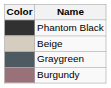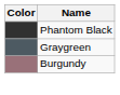 <table class="wikitable">
 <tr>
 <th>Color</th>
 <th>Name</th>
 </tr>
 <tr>
 <td bgcolor="313131"></td>
 <td>Phantom Black</td>
 </tr>
 <tr>
-<td bgcolor="D5CDC0"></td>
-<td>Beige</td>
-</tr>
-<tr>
 <td bgcolor="4D5A62"></td>
 <td>Graygreen</td>
 </tr>
 <tr>
 <td bgcolor="997179"></td>
 <td>Burgundy</td>
 </tr>
 </table>
